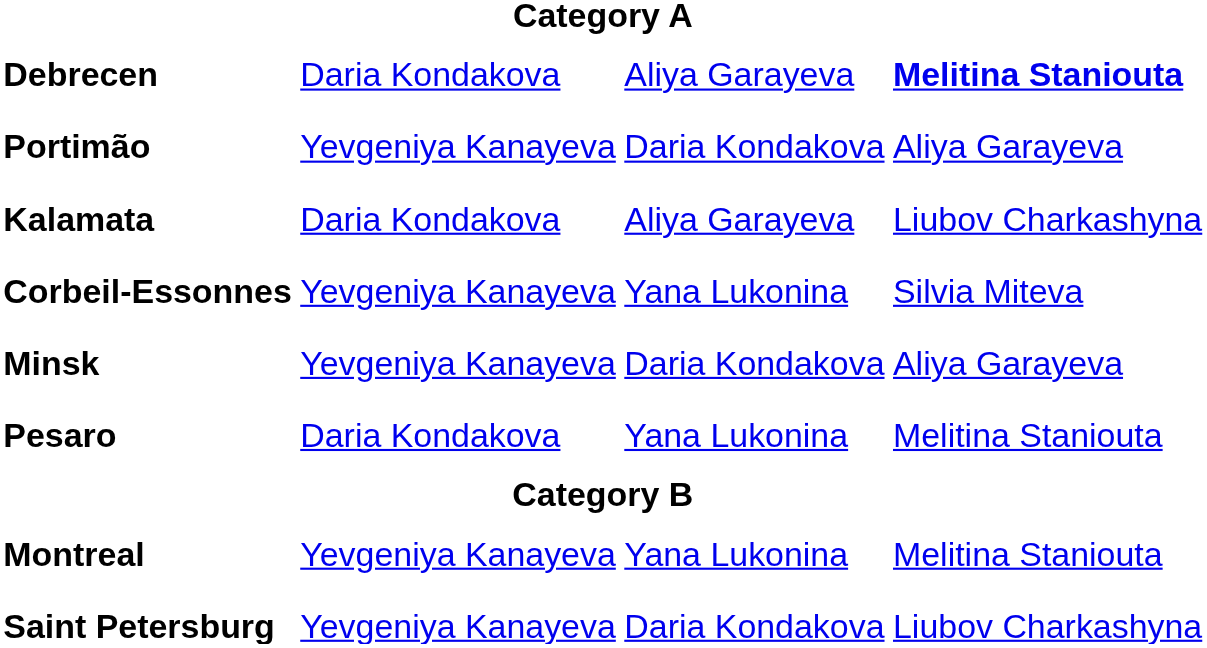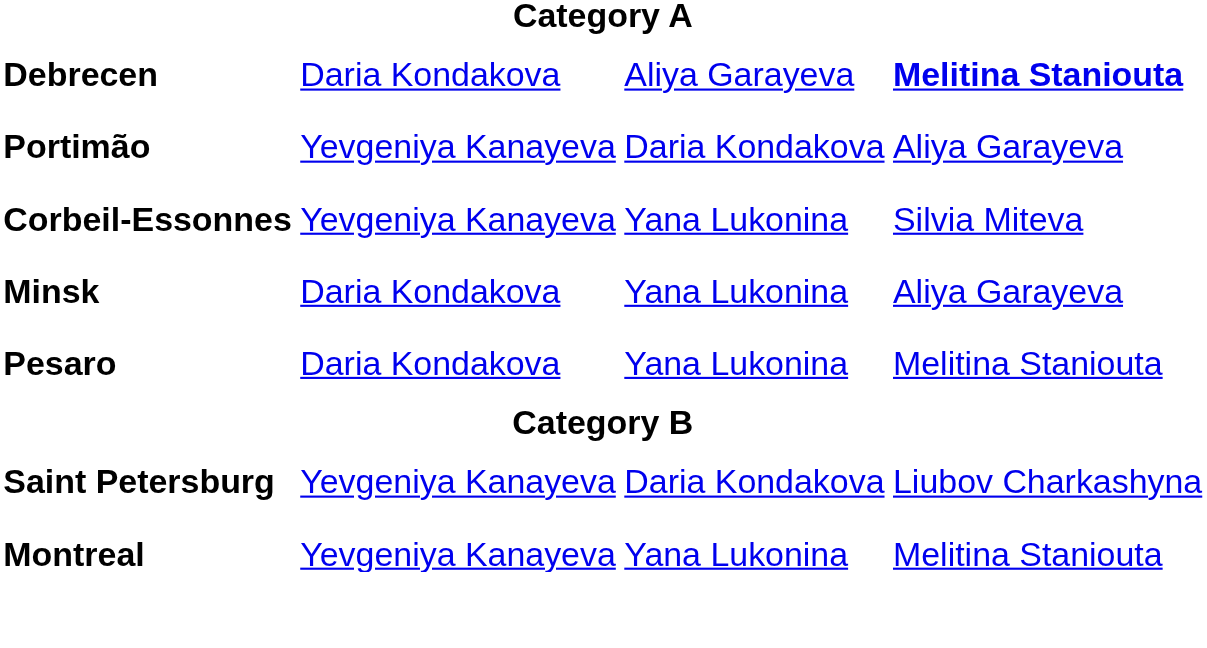 <table>
 <tr>
 <td colspan="4" style="text-align:center;"><strong>Category A</strong></td>
 </tr>
 <tr>
 <th scope=row style="text-align:left">Debrecen </th>
 <td style="height:30px;"> <a href='#'>Daria Kondakova</a></td>
 <td style="height:30px;"> <a href='#'>Aliya Garayeva</a></td>
 <td style="height:30px;"><strong> <a href='#'>Melitina Staniouta</a></strong></td>
 </tr>
 <tr>
 <th scope=row style="text-align:left">Portimão </th>
 <td style="height:30px;"> <a href='#'>Yevgeniya Kanayeva</a></td>
 <td style="height:30px;"> <a href='#'>Daria Kondakova</a></td>
 <td style="height:30px;"> <a href='#'>Aliya Garayeva</a></td>
 </tr>
 <tr>
-<th scope=row style="text-align:left">Kalamata </th>
-<td style="height:30px;"> <a href='#'>Daria Kondakova</a></td>
-<td style="height:30px;"> <a href='#'>Aliya Garayeva</a></td>
-<td style="height:30px;"> <a href='#'>Liubov Charkashyna</a></td>
-</tr>
-<tr>
 <th scope=row style="text-align:left">Corbeil-Essonnes </th>
 <td style="height:30px;"> <a href='#'>Yevgeniya Kanayeva</a></td>
 <td style="height:30px;"> <a href='#'>Yana Lukonina</a></td>
 <td style="height:30px;"> <a href='#'>Silvia Miteva</a></td>
 </tr>
 <tr>
 <th scope=row style="text-align:left">Minsk </th>
-<td style="height:30px;"> <a href='#'>Yevgeniya Kanayeva</a></td>
 <td style="height:30px;"> <a href='#'>Daria Kondakova</a></td>
+<td style="height:30px;"> <a href='#'>Yana Lukonina</a></td>
 <td style="height:30px;"> <a href='#'>Aliya Garayeva</a></td>
 </tr>
 <tr>
 <th scope=row style="text-align:left">Pesaro </th>
 <td style="height:30px;"> <a href='#'>Daria Kondakova</a></td>
 <td style="height:30px;"> <a href='#'>Yana Lukonina</a></td>
 <td style="height:30px;"> <a href='#'>Melitina Staniouta</a></td>
 </tr>
 <tr>
 <td colspan="4" style="text-align:center;"><strong>Category B</strong></td>
 </tr>
 <tr>
+<th scope=row style="text-align:left">Saint Petersburg </th>
+<td style="height:30px;"> <a href='#'>Yevgeniya Kanayeva</a></td>
+<td style="height:30px;"> <a href='#'>Daria Kondakova</a></td>
+<td style="height:30px;"> <a href='#'>Liubov Charkashyna</a></td>
+</tr>
+<tr>
 <th scope=row style="text-align:left">Montreal </th>
 <td style="height:30px;"> <a href='#'>Yevgeniya Kanayeva</a></td>
 <td style="height:30px;"> <a href='#'>Yana Lukonina</a></td>
 <td style="height:30px;"> <a href='#'>Melitina Staniouta</a></td>
 </tr>
-<tr>
-<th scope=row style="text-align:left">Saint Petersburg </th>
-<td style="height:30px;"> <a href='#'>Yevgeniya Kanayeva</a></td>
-<td style="height:30px;"> <a href='#'>Daria Kondakova</a></td>
-<td style="height:30px;"> <a href='#'>Liubov Charkashyna</a></td>
-</tr>
 </table>
